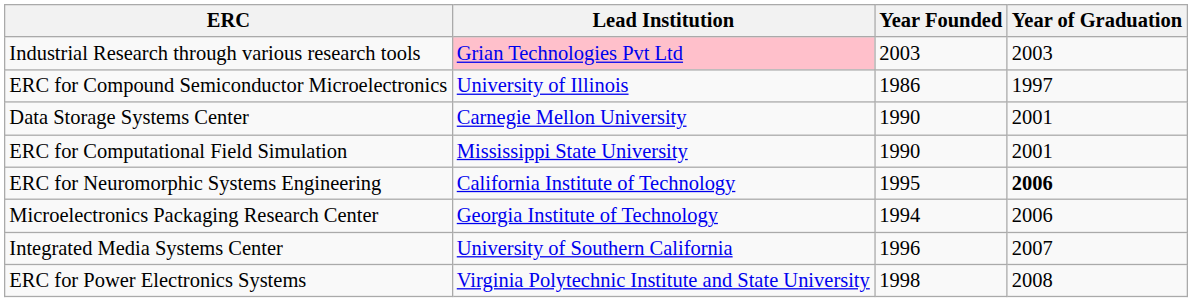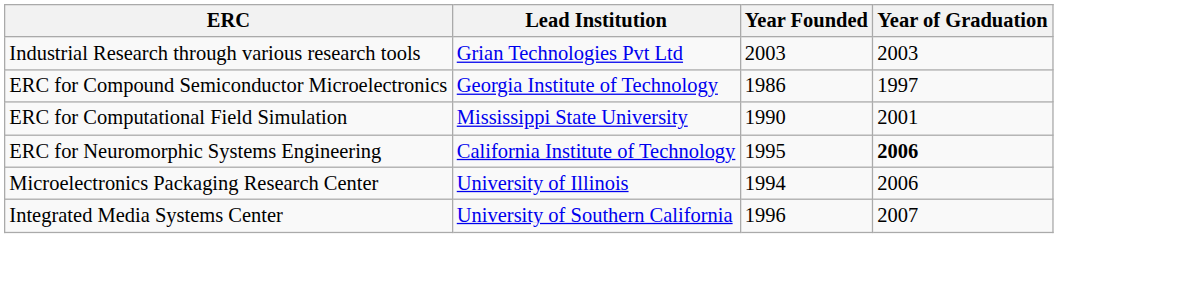 <table class="wikitable">
 <tr>
 <th>ERC</th>
 <th>Lead Institution</th>
 <th>Year Founded</th>
 <th>Year of Graduation</th>
 </tr>
 <tr>
 <td>Industrial Research through various research tools</td>
-<td style="background: pink;"><a href='#'>Grian Technologies Pvt Ltd</a></td>
+<td><a href='#'>Grian Technologies Pvt Ltd</a></td>
 <td>2003</td>
 <td>2003</td>
 </tr>
 <tr>
 <td>ERC for Compound Semiconductor Microelectronics</td>
-<td><a href='#'>University of Illinois</a></td>
+<td><a href='#'>Georgia Institute of Technology</a></td>
 <td>1986</td>
 <td>1997</td>
-</tr>
-<tr>
-<td>Data Storage Systems Center</td>
-<td><a href='#'>Carnegie Mellon University</a></td>
-<td>1990</td>
-<td>2001</td>
 </tr>
 <tr>
 <td>ERC for Computational Field Simulation</td>
 <td><a href='#'>Mississippi State University</a></td>
 <td>1990</td>
 <td>2001</td>
 </tr>
 <tr>
 <td>ERC for Neuromorphic Systems Engineering</td>
 <td><a href='#'>California Institute of Technology</a></td>
 <td>1995</td>
 <td><strong>2006</strong></td>
 </tr>
 <tr>
 <td>Microelectronics Packaging Research Center</td>
-<td><a href='#'>Georgia Institute of Technology</a></td>
+<td><a href='#'>University of Illinois</a></td>
 <td>1994</td>
 <td>2006</td>
 </tr>
 <tr>
 <td>Integrated Media Systems Center</td>
 <td><a href='#'>University of Southern California</a></td>
 <td>1996</td>
 <td>2007</td>
 </tr>
-<tr>
-<td>ERC for Power Electronics Systems</td>
-<td><a href='#'>Virginia Polytechnic Institute and State University</a></td>
-<td>1998</td>
-<td>2008</td>
-</tr>
 </table>
